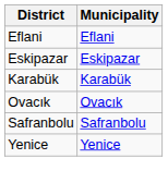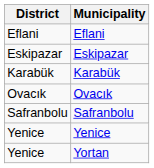 <table class="sortable wikitable">
 <tr>
 <th>District</th>
 <th>Municipality</th>
 </tr>
 <tr>
 <td>Eflani</td>
 <td><a href='#'>Eflani</a></td>
 </tr>
 <tr>
 <td>Eskipazar</td>
 <td><a href='#'>Eskipazar</a></td>
 </tr>
 <tr>
 <td>Karabük</td>
 <td><a href='#'>Karabük</a></td>
 </tr>
 <tr>
 <td>Ovacık</td>
 <td><a href='#'>Ovacık</a></td>
 </tr>
 <tr>
 <td>Safranbolu</td>
 <td><a href='#'>Safranbolu</a></td>
 </tr>
 <tr>
 <td>Yenice</td>
 <td><a href='#'>Yenice</a></td>
 </tr>
+<tr>
+<td>Yenice</td>
+<td><a href='#'>Yortan</a></td>
+</tr>
 </table>
